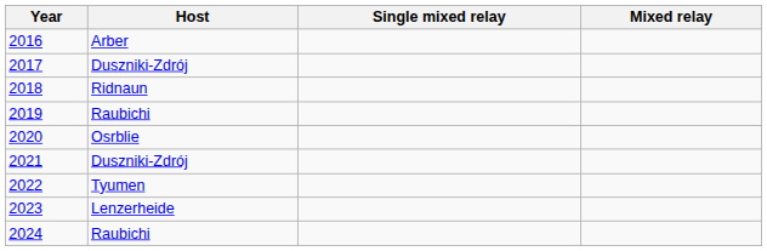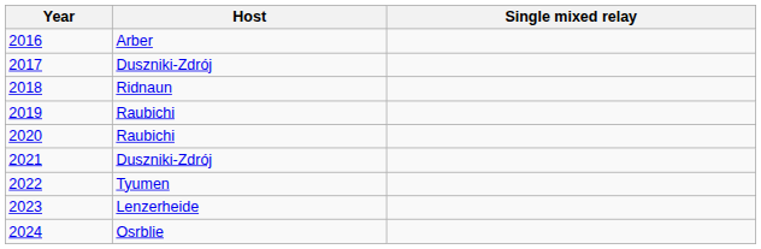 <table class="wikitable sortable" style="width:800px;">
 <tr>
 <th>Year</th>
 <th>Host</th>
 <th>Single mixed relay</th>
-<th>Mixed relay</th>
 </tr>
 <tr>
 <td><a href='#'>2016</a></td>
 <td> <a href='#'>Arber</a></td>
-<td></td>
 <td></td>
 </tr>
 <tr>
 <td><a href='#'>2017</a></td>
 <td> <a href='#'>Duszniki-Zdrój</a></td>
 <td></td>
-<td></td>
 </tr>
 <tr>
 <td><a href='#'>2018</a></td>
 <td> <a href='#'>Ridnaun</a></td>
-<td></td>
 <td></td>
 </tr>
 <tr>
 <td><a href='#'>2019</a></td>
 <td> <a href='#'>Raubichi</a></td>
 <td></td>
-<td></td>
 </tr>
 <tr>
 <td><a href='#'>2020</a></td>
-<td> <a href='#'>Osrblie</a></td>
-<td></td>
+<td> <a href='#'>Raubichi</a></td>
 <td></td>
 </tr>
 <tr>
 <td><a href='#'>2021</a></td>
 <td> <a href='#'>Duszniki-Zdrój</a></td>
 <td></td>
-<td></td>
 </tr>
 <tr>
 <td><a href='#'>2022</a></td>
 <td> <a href='#'>Tyumen</a></td>
-<td></td>
 <td></td>
 </tr>
 <tr>
 <td><a href='#'>2023</a></td>
 <td> <a href='#'>Lenzerheide</a></td>
 <td></td>
-<td></td>
 </tr>
 <tr>
 <td><a href='#'>2024</a></td>
-<td> <a href='#'>Raubichi</a></td>
-<td></td>
+<td> <a href='#'>Osrblie</a></td>
 <td></td>
 </tr>
 </table>
